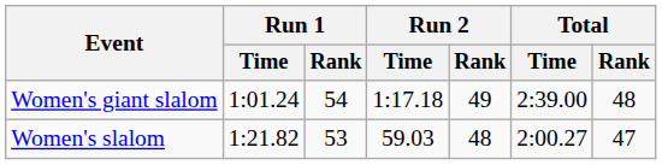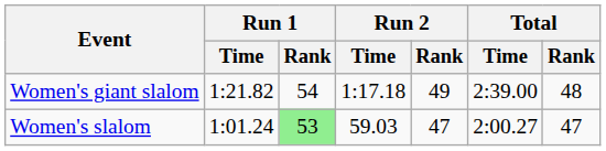 <table class="wikitable" style="font-size:90%">
 <tr>
 <th rowspan=2>Event</th>
 <th colspan=2>Run 1</th>
 <th colspan=2>Run 2</th>
 <th colspan=2>Total</th>
 </tr>
 <tr style="font-size:95%">
 <th>Time</th>
 <th>Rank</th>
 <th>Time</th>
 <th>Rank</th>
 <th>Time</th>
 <th>Rank</th>
 </tr>
 <tr align=center>
 <td align=left><a href='#'>Women's giant slalom</a></td>
-<td>1:01.24</td>
+<td>1:21.82</td>
 <td>54</td>
 <td>1:17.18</td>
 <td>49</td>
 <td>2:39.00</td>
 <td>48</td>
 </tr>
 <tr align=center>
 <td align=left><a href='#'>Women's slalom</a></td>
-<td>1:21.82</td>
-<td>53</td>
+<td>1:01.24</td>
+<td style="background: lightgreen;">53</td>
 <td>59.03</td>
-<td>48</td>
+<td>47</td>
 <td>2:00.27</td>
 <td>47</td>
 </tr>
 </table>
